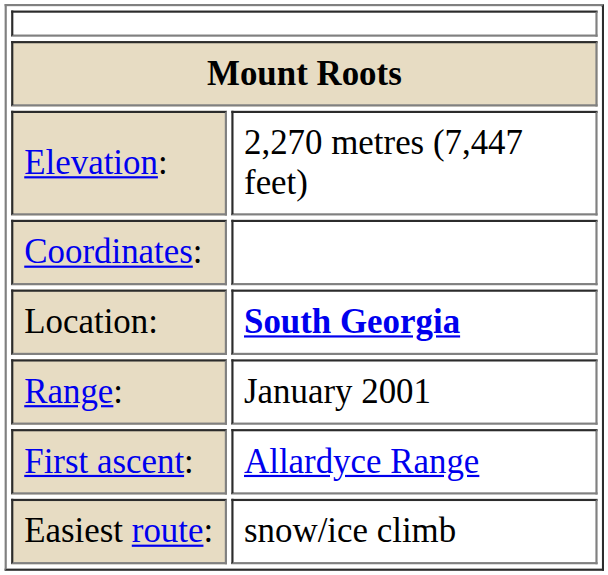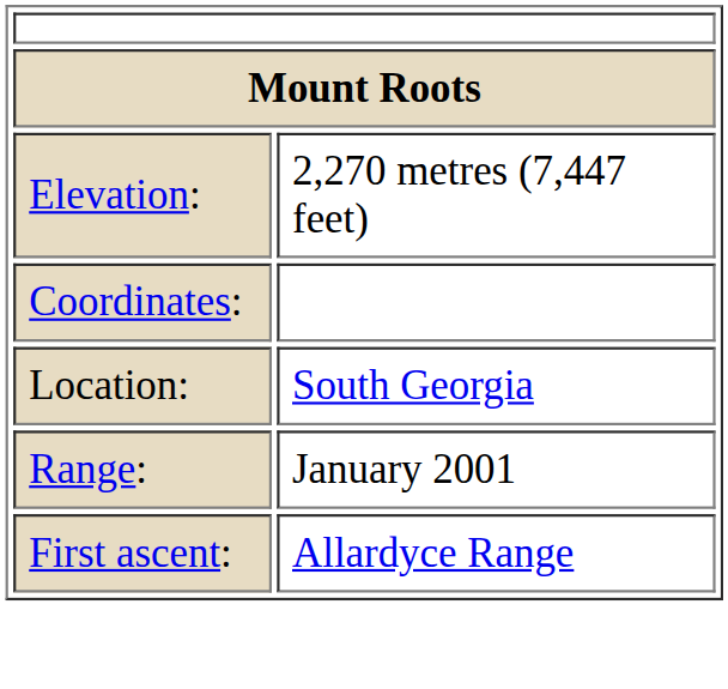 <table border="1" bgcolor="#ffffff" cellpadding="5" align="right" width="275" style="margin-left:3px">
 <tr>
 <th colspan=2></th>
 </tr>
 <tr>
 <th bgcolor=#e7dcc3 colspan=2>Mount Roots</th>
 </tr>
 <tr>
 <td bgcolor=#e7dcc3><a href='#'>Elevation</a>:</td>
 <td>2,270 metres (7,447 feet)</td>
 </tr>
 <tr>
 <td bgcolor=#e7dcc3 width=90><a href='#'>Coordinates</a>:</td>
 <td width=215></td>
 </tr>
 <tr>
 <td bgcolor=#e7dcc3>Location:</td>
-<td><strong><a href='#'>South Georgia</a></strong></td>
+<td><a href='#'>South Georgia</a></td>
 </tr>
 <tr>
 <td bgcolor=#e7dcc3><a href='#'>Range</a>:</td>
 <td>January 2001</td>
 </tr>
 <tr>
 <td bgcolor=#e7dcc3><a href='#'>First ascent</a>:</td>
 <td><a href='#'>Allardyce Range</a></td>
 </tr>
-<tr>
-<td bgcolor=#e7dcc3>Easiest <a href='#'>route</a>:</td>
-<td>snow/ice climb</td>
-</tr>
 </table>
